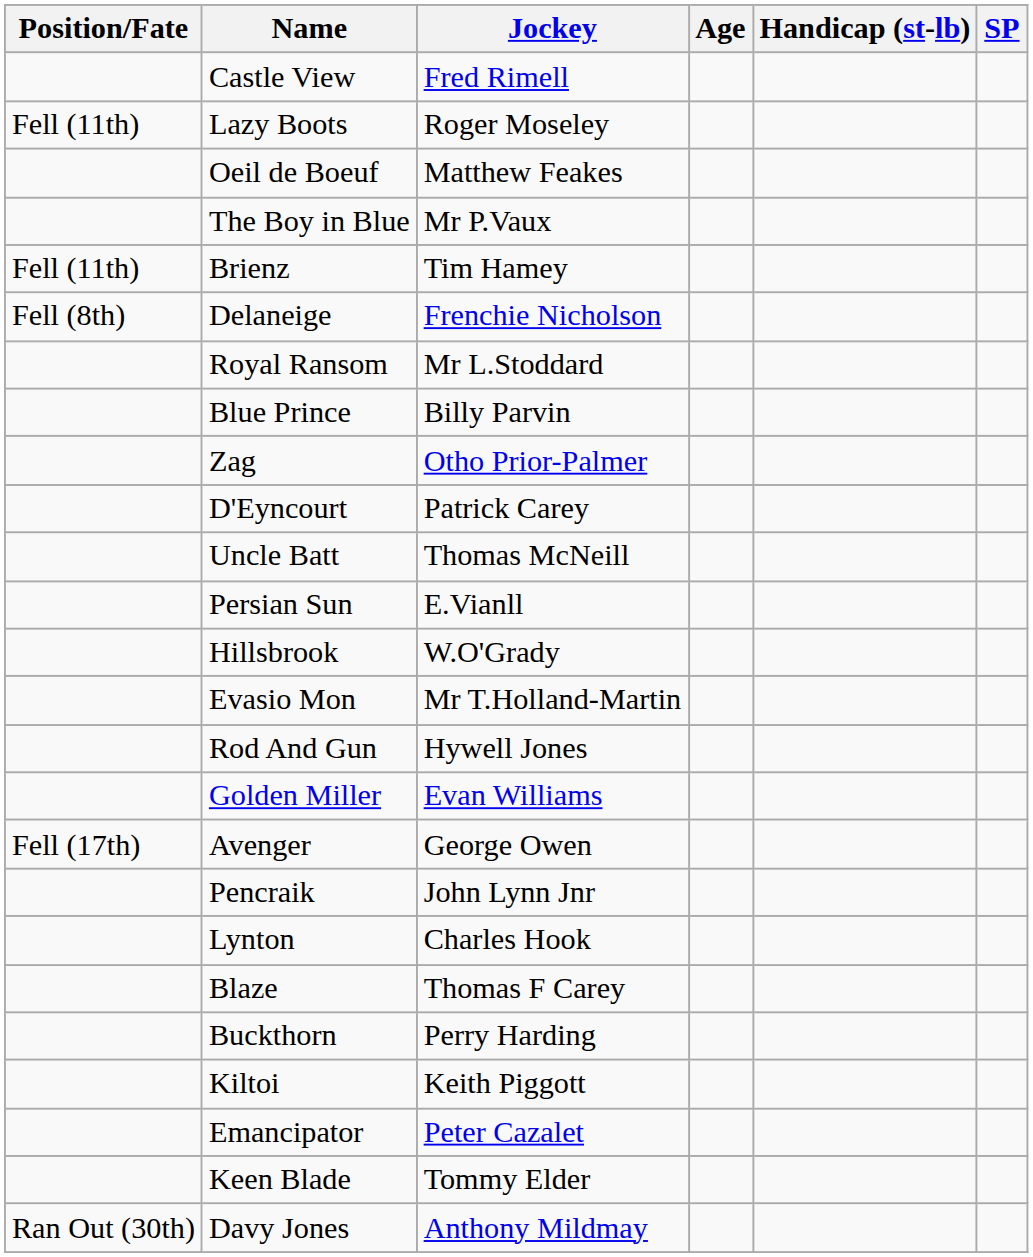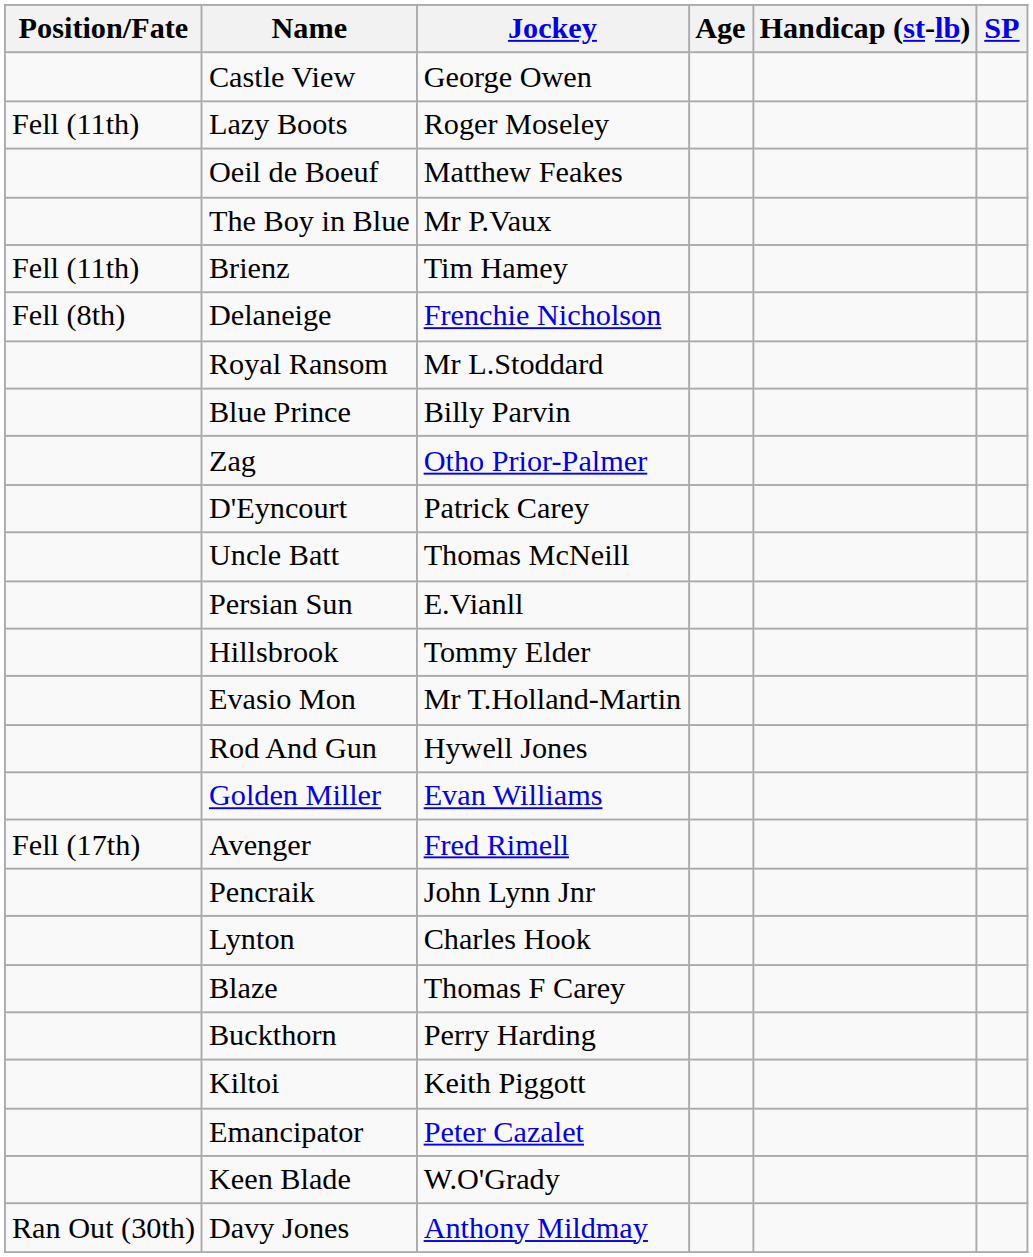 <table class="wikitable sortable">
 <tr>
 <th>Position/Fate</th>
 <th>Name</th>
 <th><a href='#'>Jockey</a></th>
 <th>Age</th>
 <th>Handicap (<a href='#'>st</a>-<a href='#'>lb</a>)</th>
 <th><a href='#'>SP</a></th>
 </tr>
 <tr>
 <td></td>
 <td>Castle View</td>
-<td><a href='#'>Fred Rimell</a></td>
+<td>George Owen</td>
 <td></td>
 <td></td>
 <td></td>
 </tr>
 <tr>
 <td>Fell (11th)</td>
 <td>Lazy Boots</td>
 <td>Roger Moseley</td>
 <td></td>
 <td></td>
 <td></td>
 </tr>
 <tr>
 <td></td>
 <td>Oeil de Boeuf</td>
 <td>Matthew Feakes</td>
 <td></td>
 <td></td>
 <td></td>
 </tr>
 <tr>
 <td></td>
 <td>The Boy in Blue</td>
 <td>Mr P.Vaux</td>
 <td></td>
 <td></td>
 <td></td>
 </tr>
 <tr>
 <td>Fell (11th)</td>
 <td>Brienz</td>
 <td>Tim Hamey</td>
 <td></td>
 <td></td>
 <td></td>
 </tr>
 <tr>
 <td>Fell (8th)</td>
 <td>Delaneige</td>
 <td><a href='#'>Frenchie Nicholson</a></td>
 <td></td>
 <td></td>
 <td></td>
 </tr>
 <tr>
 <td></td>
 <td>Royal Ransom</td>
 <td>Mr L.Stoddard</td>
 <td></td>
 <td></td>
 <td></td>
 </tr>
 <tr>
 <td></td>
 <td>Blue Prince</td>
 <td>Billy Parvin</td>
 <td></td>
 <td></td>
 <td></td>
 </tr>
 <tr>
 <td></td>
 <td>Zag</td>
 <td><a href='#'>Otho Prior-Palmer</a></td>
 <td></td>
 <td></td>
 <td></td>
 </tr>
 <tr>
 <td></td>
 <td>D'Eyncourt</td>
 <td>Patrick Carey</td>
 <td></td>
 <td></td>
 <td></td>
 </tr>
 <tr>
 <td></td>
 <td>Uncle Batt</td>
 <td>Thomas McNeill</td>
 <td></td>
 <td></td>
 <td></td>
 </tr>
 <tr>
 <td></td>
 <td>Persian Sun</td>
 <td>E.Vianll</td>
 <td></td>
 <td></td>
 <td></td>
 </tr>
 <tr>
 <td></td>
 <td>Hillsbrook</td>
-<td>W.O'Grady</td>
+<td>Tommy Elder</td>
 <td></td>
 <td></td>
 <td></td>
 </tr>
 <tr>
 <td></td>
 <td>Evasio Mon</td>
 <td>Mr T.Holland-Martin</td>
 <td></td>
 <td></td>
 <td></td>
 </tr>
 <tr>
 <td></td>
 <td>Rod And Gun</td>
 <td>Hywell Jones</td>
 <td></td>
 <td></td>
 <td></td>
 </tr>
 <tr>
 <td></td>
 <td><a href='#'>Golden Miller</a></td>
 <td><a href='#'>Evan Williams</a></td>
 <td></td>
 <td></td>
 <td></td>
 </tr>
 <tr>
 <td>Fell (17th)</td>
 <td>Avenger</td>
-<td>George Owen</td>
+<td><a href='#'>Fred Rimell</a></td>
 <td></td>
 <td></td>
 <td></td>
 </tr>
 <tr>
 <td></td>
 <td>Pencraik</td>
 <td>John Lynn Jnr</td>
 <td></td>
 <td></td>
 <td></td>
 </tr>
 <tr>
 <td></td>
 <td>Lynton</td>
 <td>Charles Hook</td>
 <td></td>
 <td></td>
 <td></td>
 </tr>
 <tr>
 <td></td>
 <td>Blaze</td>
 <td>Thomas F Carey</td>
 <td></td>
 <td></td>
 <td></td>
 </tr>
 <tr>
 <td></td>
 <td>Buckthorn</td>
 <td>Perry Harding</td>
 <td></td>
 <td></td>
 <td></td>
 </tr>
 <tr>
 <td></td>
 <td>Kiltoi</td>
 <td>Keith Piggott</td>
 <td></td>
 <td></td>
 <td></td>
 </tr>
 <tr>
 <td></td>
 <td>Emancipator</td>
 <td><a href='#'>Peter Cazalet</a></td>
 <td></td>
 <td></td>
 <td></td>
 </tr>
 <tr>
 <td></td>
 <td>Keen Blade</td>
-<td>Tommy Elder</td>
+<td>W.O'Grady</td>
 <td></td>
 <td></td>
 <td></td>
 </tr>
 <tr>
 <td>Ran Out (30th)</td>
 <td>Davy Jones</td>
 <td><a href='#'>Anthony Mildmay</a></td>
 <td></td>
 <td></td>
 <td></td>
 </tr>
 <tr>
 </tr>
 </table>
